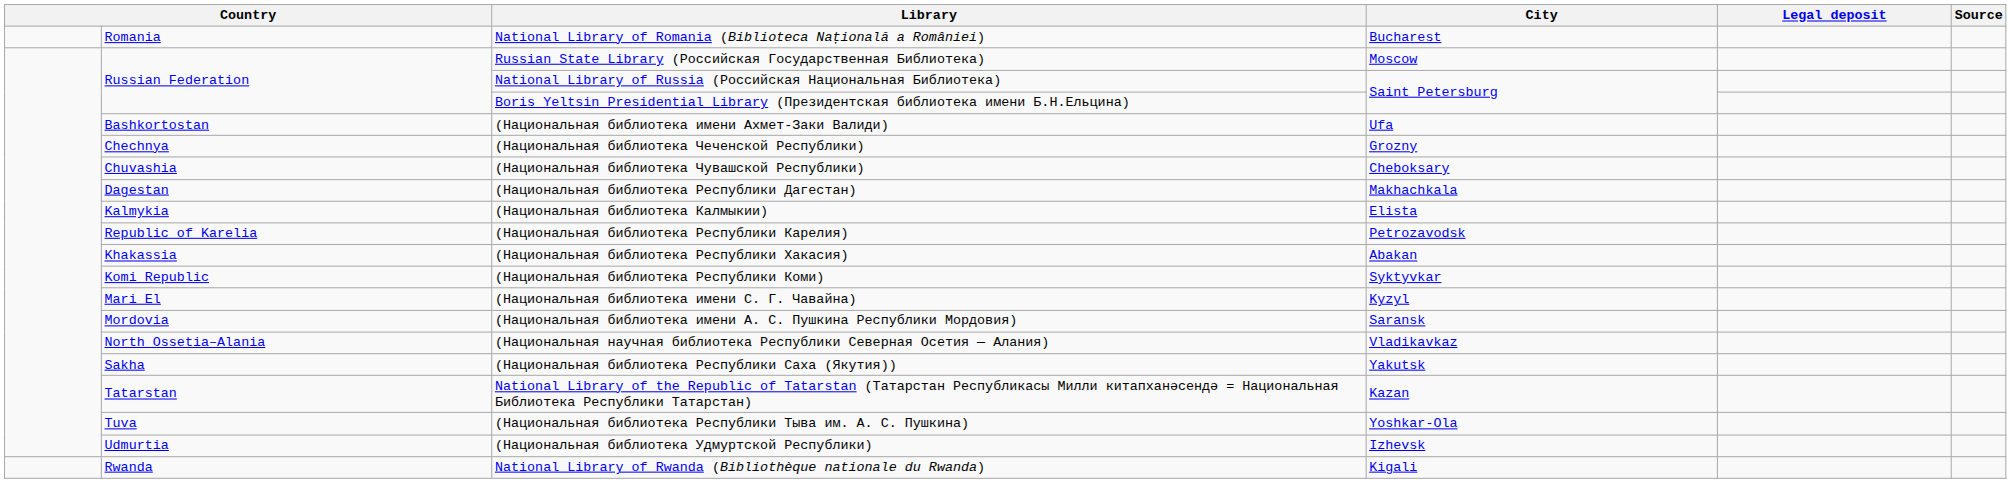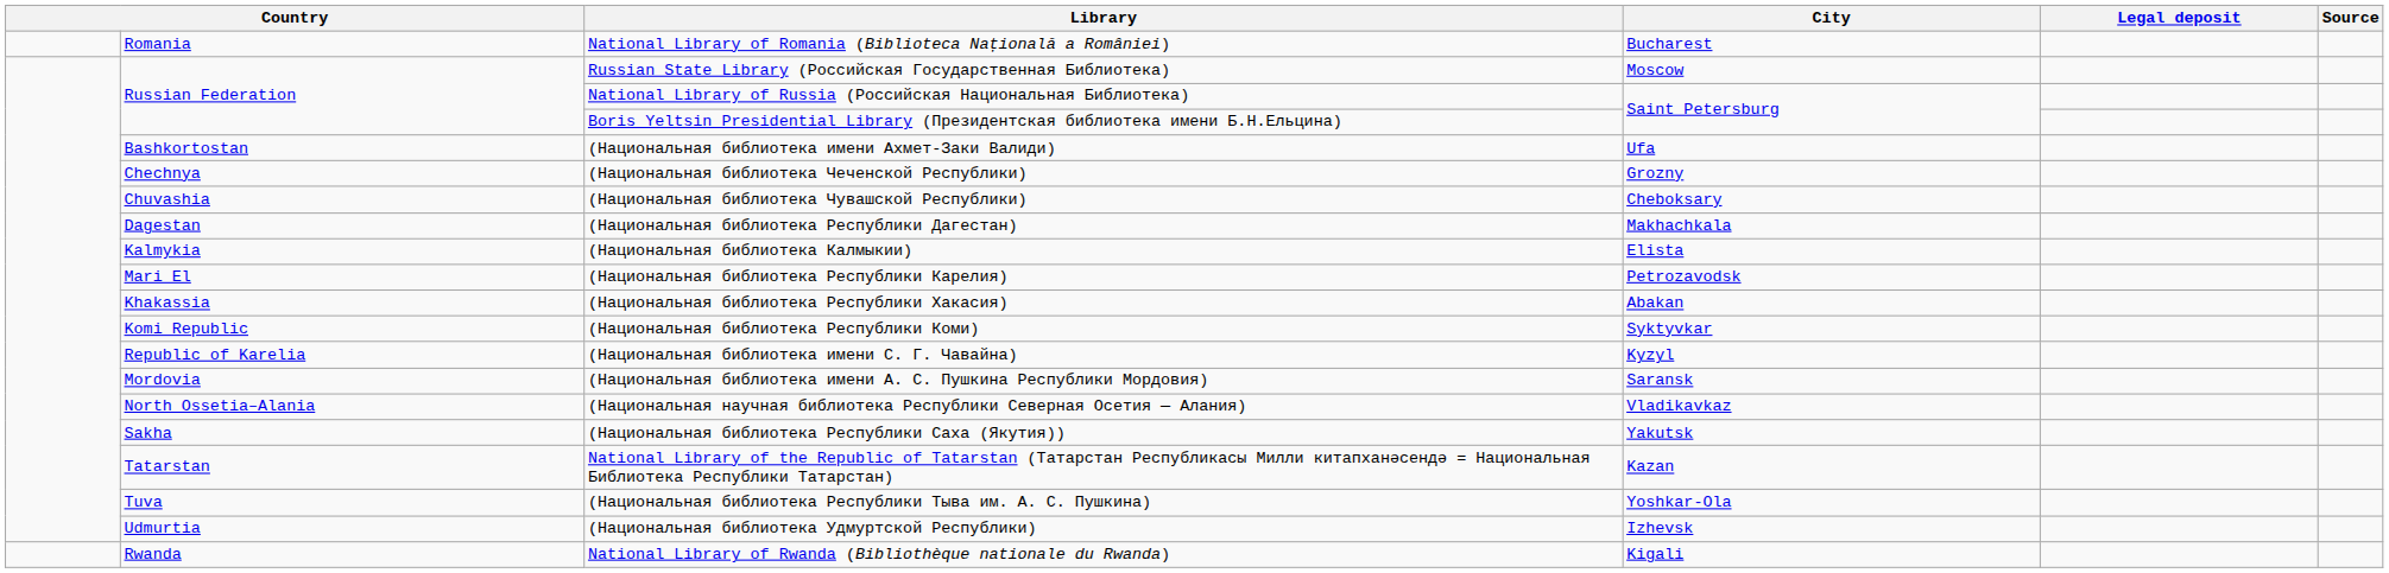 <table class="wikitable" style="width:98%">
 <tr>
 <th colspan=2 style="width:25%">Country</th>
 <th style="width:45%">Library</th>
 <th style="width:18%">City</th>
 <th style="width:12%"><a href='#'>Legal deposit</a></th>
 <th style="width:12%">Source</th>
 </tr>
 <tr>
 <td style="width:5%"></td>
 <td><a href='#'>Romania</a></td>
 <td><a href='#'>National Library of Romania</a> (<em>Biblioteca Națională a României</em>)</td>
 <td><a href='#'>Bucharest</a></td>
 <td></td>
 <td align="right"></td>
 </tr>
 <tr>
 <td rowspan=18></td>
 <td rowspan=3><a href='#'>Russian Federation</a></td>
 <td><a href='#'>Russian State Library</a> (Российская Государственная Библиотека)</td>
 <td><a href='#'>Moscow</a></td>
 <td></td>
 <td align="right"></td>
 </tr>
 <tr>
 <td><a href='#'>National Library of Russia</a> (Российская Национальная Библиотека)</td>
 <td rowspan=2><a href='#'>Saint Petersburg</a></td>
 <td></td>
 <td align="right"></td>
 </tr>
 <tr>
 <td><a href='#'>Boris Yeltsin Presidential Library</a> (Президентская библиотека имени Б.Н.Ельцина)</td>
 <td></td>
 <td align="right"></td>
 </tr>
 <tr>
 <td> <a href='#'>Bashkortostan</a></td>
 <td> (Национальная библиотека имени Ахмет-Заки Валиди)</td>
 <td><a href='#'>Ufa</a></td>
 <td></td>
 <td align="right"></td>
 </tr>
 <tr>
 <td> <a href='#'>Chechnya</a></td>
 <td> (Национальная библиотека Чеченской Республики)</td>
 <td><a href='#'>Grozny</a></td>
 <td></td>
 <td align="right"></td>
 </tr>
 <tr>
 <td> <a href='#'>Chuvashia</a></td>
 <td> (Национальная библиотека Чувашской Республики)</td>
 <td><a href='#'>Cheboksary</a></td>
 <td></td>
 <td align="right"></td>
 </tr>
 <tr>
 <td> <a href='#'>Dagestan</a></td>
 <td> (Национальная библиотека Республики Дагестан)</td>
 <td><a href='#'>Makhachkala</a></td>
 <td></td>
 <td align="right"></td>
 </tr>
 <tr>
 <td> <a href='#'>Kalmykia</a></td>
 <td> (Национальная библиотека Калмыкии)</td>
 <td><a href='#'>Elista</a></td>
 <td></td>
 <td align="right"></td>
 </tr>
 <tr>
-<td> <a href='#'>Republic of Karelia</a></td>
+<td> <a href='#'>Mari El</a></td>
 <td> (Национальная библиотека Республики Карелия)</td>
 <td><a href='#'>Petrozavodsk</a></td>
 <td></td>
 <td align="right"></td>
 </tr>
 <tr>
 <td> <a href='#'>Khakassia</a></td>
 <td> (Национальная библиотека Республики Хакасия)</td>
 <td><a href='#'>Abakan</a></td>
 <td></td>
 <td align="right"></td>
 </tr>
 <tr>
 <td> <a href='#'>Komi Republic</a></td>
 <td> (Национальная библиотека Республики Коми)</td>
 <td><a href='#'>Syktyvkar</a></td>
 <td></td>
 <td align="right"></td>
 </tr>
 <tr>
-<td> <a href='#'>Mari El</a></td>
+<td> <a href='#'>Republic of Karelia</a></td>
 <td> (Национальная библиотека имени С. Г. Чавайна)</td>
 <td><a href='#'>Kyzyl</a></td>
 <td></td>
 <td align="right"></td>
 </tr>
 <tr>
 <td> <a href='#'>Mordovia</a></td>
 <td> (Национальная библиотека имени А. С. Пушкина Республики Мордовия)</td>
 <td><a href='#'>Saransk</a></td>
 <td></td>
 <td align="right"></td>
 </tr>
 <tr>
 <td> <a href='#'>North Ossetia–Alania</a></td>
 <td> (Национальная научная библиотека Республики Северная Осетия — Алания)</td>
 <td><a href='#'>Vladikavkaz</a></td>
 <td></td>
 <td align="right"></td>
 </tr>
 <tr>
 <td> <a href='#'>Sakha</a></td>
 <td> (Национальная библиотека Республики Саха (Якутия))</td>
 <td><a href='#'>Yakutsk</a></td>
 <td></td>
 <td align="right"></td>
 </tr>
 <tr>
 <td> <a href='#'>Tatarstan</a></td>
 <td><a href='#'>National Library of the Republic of Tatarstan</a> (Татарстан Республикасы Милли китапханәсендә = Национальная Библиотека Республики Татарстан)</td>
 <td><a href='#'>Kazan</a></td>
 <td></td>
 <td align="right"></td>
 </tr>
 <tr>
 <td> <a href='#'>Tuva</a></td>
 <td> (Национальная библиотека Республики Тыва им. А. С. Пушкина)</td>
 <td><a href='#'>Yoshkar-Ola</a></td>
 <td></td>
 <td align="right"></td>
 </tr>
 <tr>
 <td> <a href='#'>Udmurtia</a></td>
 <td> (Национальная библиотека Удмуртской Республики)</td>
 <td><a href='#'>Izhevsk</a></td>
 <td></td>
 <td align="right"></td>
 </tr>
 <tr>
 <td></td>
 <td><a href='#'>Rwanda</a></td>
 <td><a href='#'>National Library of Rwanda</a> (<em>Bibliothèque nationale du Rwanda</em>)</td>
 <td><a href='#'>Kigali</a></td>
 <td></td>
 <td align="right"></td>
 </tr>
 </table>
